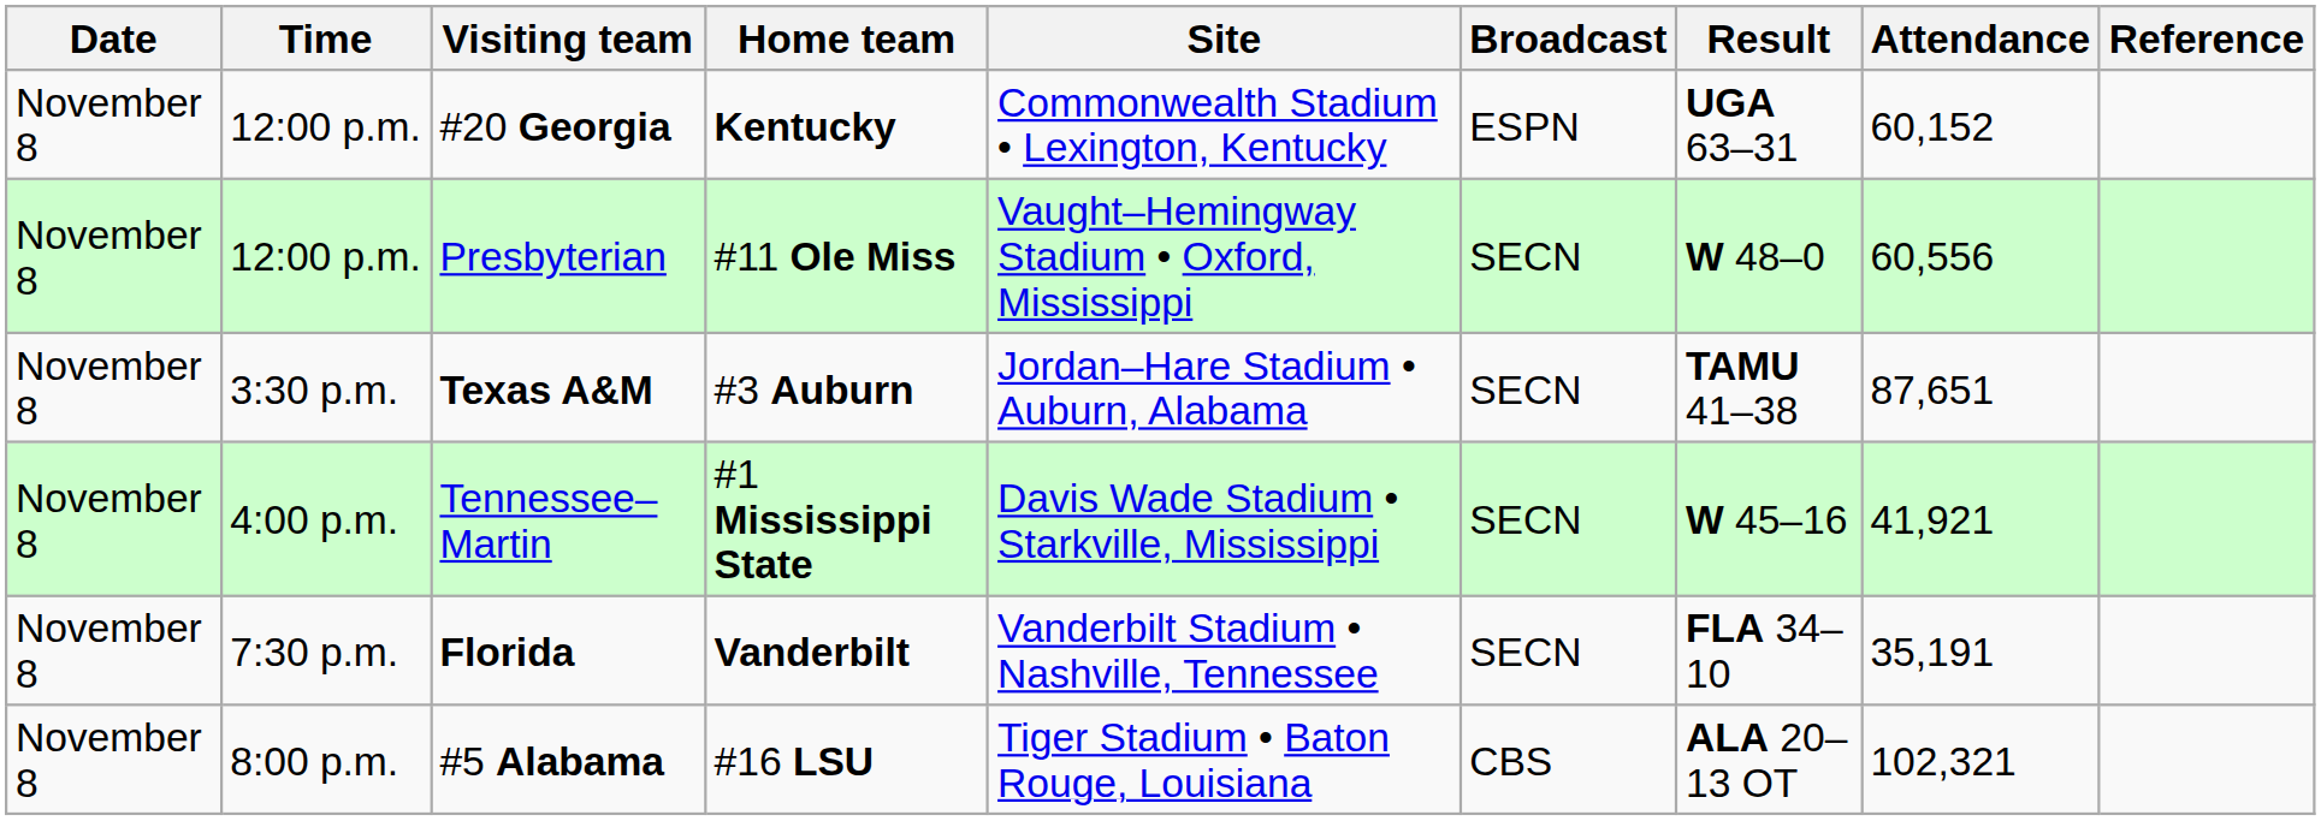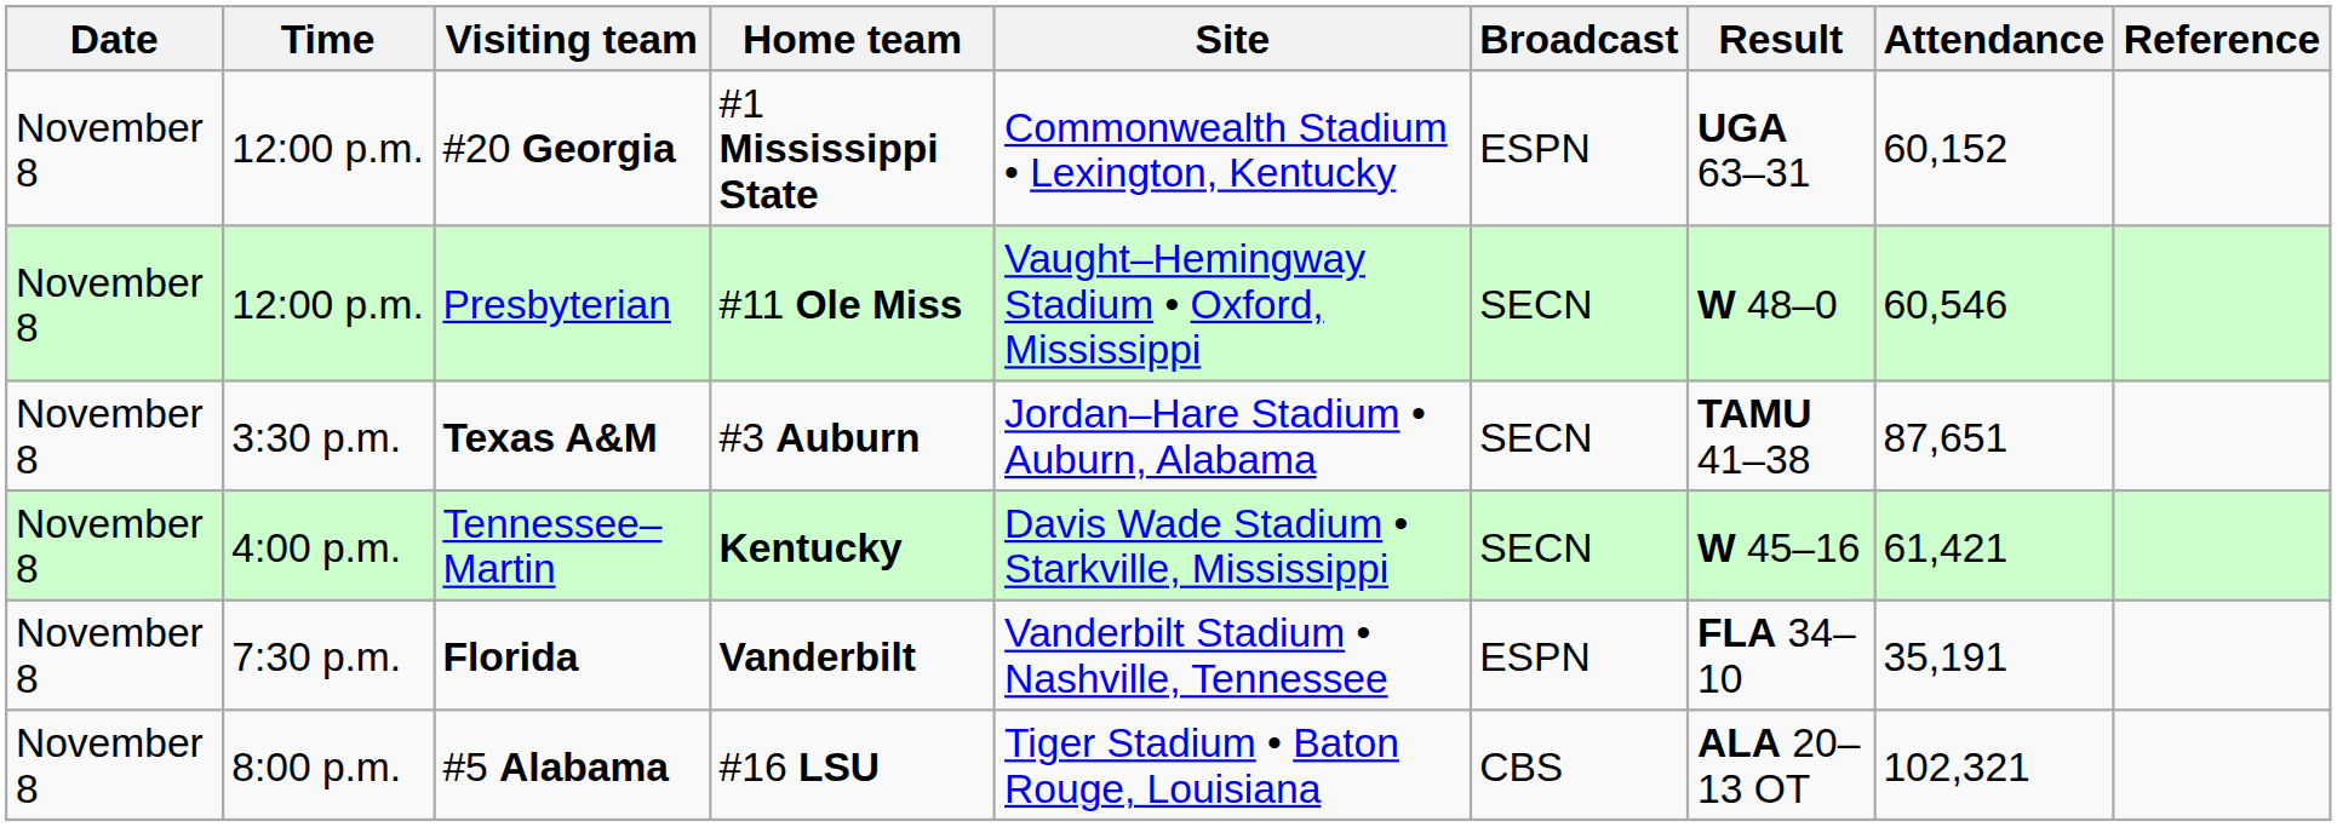 <table class="wikitable" style="font-size:95%;">
 <tr>
 <th>Date</th>
 <th>Time</th>
 <th>Visiting team</th>
 <th>Home team</th>
 <th>Site</th>
 <th>Broadcast</th>
 <th>Result</th>
 <th>Attendance</th>
 <th class="unsortable">Reference</th>
 </tr>
 <tr bgcolor=>
 <td>November 8</td>
 <td>12:00 p.m.</td>
 <td>#20 <strong>Georgia</strong></td>
-<td><strong>Kentucky</strong></td>
+<td>#1 <strong>Mississippi State</strong></td>
 <td><a href='#'>Commonwealth Stadium</a> • <a href='#'>Lexington, Kentucky</a></td>
 <td>ESPN</td>
 <td><strong>UGA</strong> 63–31</td>
 <td>60,152</td>
 <td></td>
 </tr>
 <tr bgcolor=ccffcc>
 <td>November 8</td>
 <td>12:00 p.m.</td>
 <td><a href='#'>Presbyterian</a></td>
 <td>#11 <strong>Ole Miss</strong></td>
 <td><a href='#'>Vaught–Hemingway Stadium</a> • <a href='#'>Oxford, Mississippi</a></td>
 <td>SECN</td>
 <td><strong>W</strong> 48–0</td>
-<td>60,556</td>
+<td>60,546</td>
 <td></td>
 </tr>
 <tr bgcolor=>
 <td>November 8</td>
 <td>3:30 p.m.</td>
 <td><strong>Texas A&M</strong></td>
 <td>#3 <strong>Auburn</strong></td>
 <td><a href='#'>Jordan–Hare Stadium</a> • <a href='#'>Auburn, Alabama</a></td>
 <td>SECN</td>
 <td><strong>TAMU</strong> 41–38</td>
 <td>87,651</td>
 <td></td>
 </tr>
 <tr bgcolor=ccffcc>
 <td>November 8</td>
 <td>4:00 p.m.</td>
 <td><a href='#'>Tennessee–Martin</a></td>
-<td>#1 <strong>Mississippi State</strong></td>
+<td><strong>Kentucky</strong></td>
 <td><a href='#'>Davis Wade Stadium</a> • <a href='#'>Starkville, Mississippi</a></td>
 <td>SECN</td>
 <td><strong>W</strong> 45–16</td>
-<td>41,921</td>
+<td>61,421</td>
 <td></td>
 </tr>
 <tr bgcolor=>
 <td>November 8</td>
 <td>7:30 p.m.</td>
 <td><strong>Florida</strong></td>
 <td><strong>Vanderbilt</strong></td>
 <td><a href='#'>Vanderbilt Stadium</a> • <a href='#'>Nashville, Tennessee</a></td>
-<td>SECN</td>
+<td>ESPN</td>
 <td><strong>FLA</strong> 34–10</td>
 <td>35,191</td>
 <td></td>
 </tr>
 <tr bgcolor=>
 <td>November 8</td>
 <td>8:00 p.m.</td>
 <td>#5 <strong>Alabama</strong></td>
 <td>#16 <strong>LSU</strong></td>
 <td><a href='#'>Tiger Stadium</a> • <a href='#'>Baton Rouge, Louisiana</a></td>
 <td>CBS</td>
 <td><strong>ALA</strong> 20–13 OT</td>
 <td>102,321</td>
 <td></td>
 </tr>
 </table>
